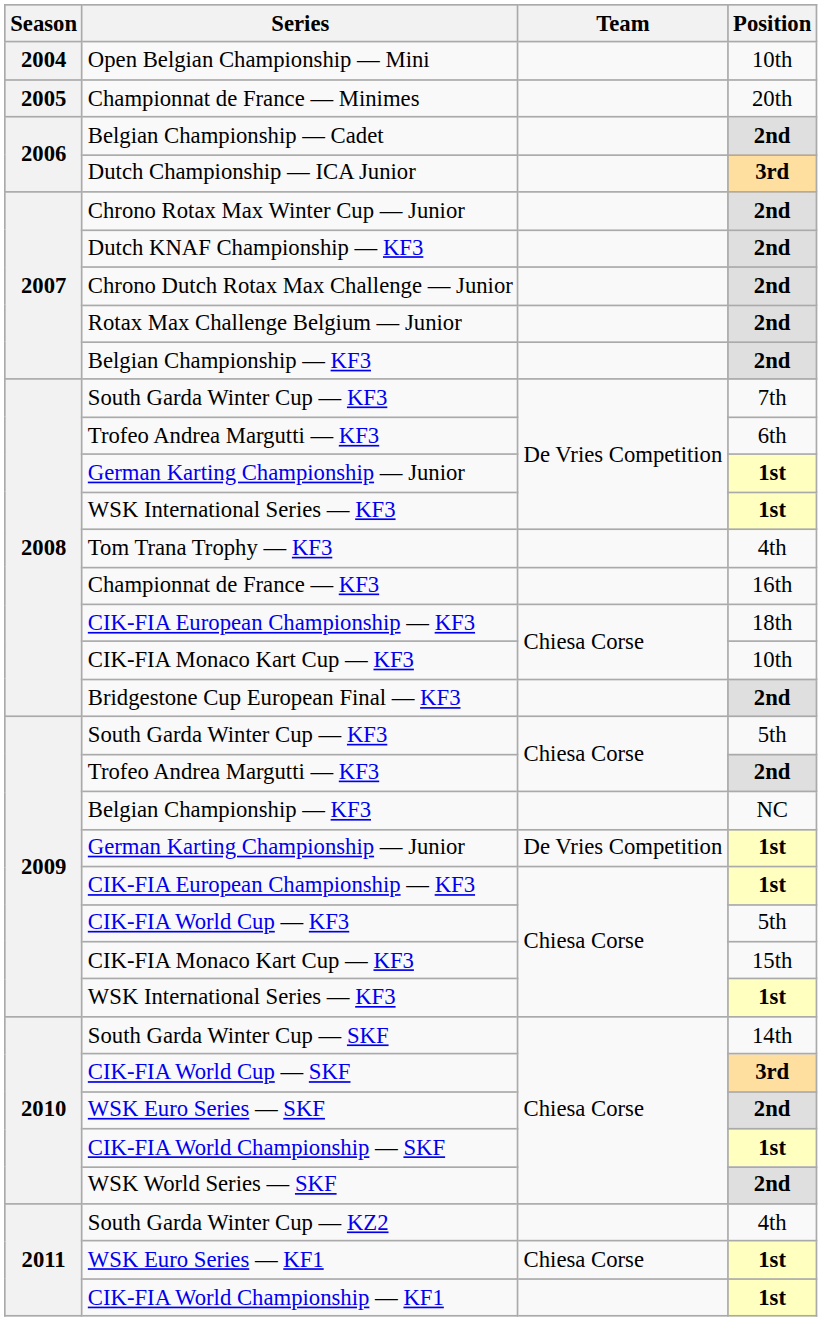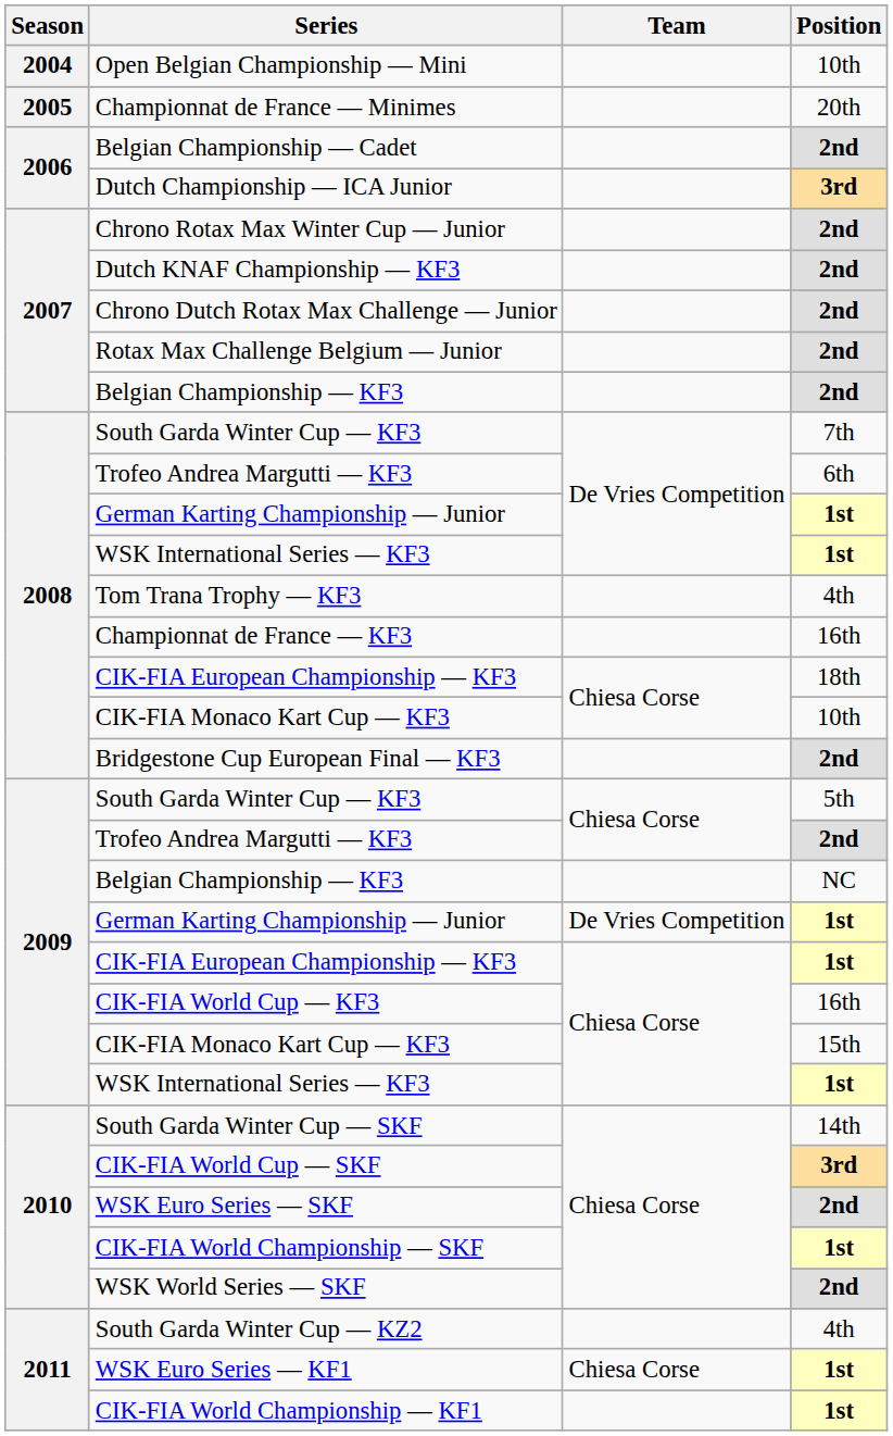 <table class="wikitable" style="font-size: 85%; text-align:center">
 <tr>
 <th>Season</th>
 <th>Series</th>
 <th>Team</th>
 <th>Position</th>
 </tr>
 <tr>
 <th>2004</th>
 <td align="left">Open Belgian Championship — Mini</td>
 <td align="left"></td>
 <td>10th</td>
 </tr>
 <tr>
 <th>2005</th>
 <td align="left">Championnat de France — Minimes</td>
 <td align="left"></td>
 <td>20th</td>
 </tr>
 <tr>
 <th rowspan="2">2006</th>
 <td align="left">Belgian Championship — Cadet</td>
 <td align="left"></td>
 <td style="background:#DFDFDF;"><strong>2nd</strong></td>
 </tr>
 <tr>
 <td align="left">Dutch Championship — ICA Junior</td>
 <td align="left"></td>
 <td style="background:#FFDF9F;"><strong>3rd</strong></td>
 </tr>
 <tr>
 <th rowspan="5">2007</th>
 <td align="left">Chrono Rotax Max Winter Cup — Junior</td>
 <td align="left"></td>
 <td style="background:#DFDFDF;"><strong>2nd</strong></td>
 </tr>
 <tr>
 <td align="left">Dutch KNAF Championship — <a href='#'>KF3</a></td>
 <td align="left"></td>
 <td style="background:#DFDFDF;"><strong>2nd</strong></td>
 </tr>
 <tr>
 <td align="left">Chrono Dutch Rotax Max Challenge — Junior</td>
 <td></td>
 <td style="background:#DFDFDF;"><strong>2nd</strong></td>
 </tr>
 <tr>
 <td align="left">Rotax Max Challenge Belgium — Junior</td>
 <td align="left"></td>
 <td style="background:#DFDFDF;"><strong>2nd</strong></td>
 </tr>
 <tr>
 <td align="left">Belgian Championship — <a href='#'>KF3</a></td>
 <td align="left"></td>
 <td style="background:#DFDFDF;"><strong>2nd</strong></td>
 </tr>
 <tr>
 <th rowspan="9">2008</th>
 <td align="left">South Garda Winter Cup — <a href='#'>KF3</a></td>
 <td rowspan="4"  align="left">De Vries Competition</td>
 <td>7th</td>
 </tr>
 <tr>
 <td align="left">Trofeo Andrea Margutti — <a href='#'>KF3</a></td>
 <td>6th</td>
 </tr>
 <tr>
 <td align="left"><a href='#'>German Karting Championship</a> — Junior</td>
 <td style="background:#FFFFBF;"><strong>1st</strong></td>
 </tr>
 <tr>
 <td align="left">WSK International Series — <a href='#'>KF3</a></td>
 <td style="background:#FFFFBF;"><strong>1st</strong></td>
 </tr>
 <tr>
 <td align="left">Tom Trana Trophy — <a href='#'>KF3</a></td>
 <td align="left"></td>
 <td>4th</td>
 </tr>
 <tr>
 <td align="left">Championnat de France — <a href='#'>KF3</a></td>
 <td align="left"></td>
 <td>16th</td>
 </tr>
 <tr>
 <td align="left"><a href='#'>CIK-FIA European Championship</a> — <a href='#'>KF3</a></td>
 <td rowspan="2" align="left">Chiesa Corse</td>
 <td>18th</td>
 </tr>
 <tr>
 <td align="left">CIK-FIA Monaco Kart Cup — <a href='#'>KF3</a></td>
 <td>10th</td>
 </tr>
 <tr>
 <td align="left">Bridgestone Cup European Final — <a href='#'>KF3</a></td>
 <td align="left"></td>
 <td style="background:#DFDFDF;"><strong>2nd</strong></td>
 </tr>
 <tr>
 <th rowspan="8">2009</th>
 <td align="left">South Garda Winter Cup — <a href='#'>KF3</a></td>
 <td rowspan="2"  align="left">Chiesa Corse</td>
 <td>5th</td>
 </tr>
 <tr>
 <td align="left">Trofeo Andrea Margutti — <a href='#'>KF3</a></td>
 <td style="background:#DFDFDF;"><strong>2nd</strong></td>
 </tr>
 <tr>
 <td align="left">Belgian Championship — <a href='#'>KF3</a></td>
 <td align="left"></td>
 <td>NC</td>
 </tr>
 <tr>
 <td align="left"><a href='#'>German Karting Championship</a> — Junior</td>
 <td align="left">De Vries Competition</td>
 <td style="background:#FFFFBF;"><strong>1st</strong></td>
 </tr>
 <tr>
 <td align="left"><a href='#'>CIK-FIA European Championship</a> — <a href='#'>KF3</a></td>
 <td rowspan="4"  align="left">Chiesa Corse</td>
 <td style="background:#FFFFBF;"><strong>1st</strong></td>
 </tr>
 <tr>
 <td align="left"><a href='#'>CIK-FIA World Cup</a> — <a href='#'>KF3</a></td>
-<td>5th</td>
+<td>16th</td>
 </tr>
 <tr>
 <td align="left">CIK-FIA Monaco Kart Cup — <a href='#'>KF3</a></td>
 <td>15th</td>
 </tr>
 <tr>
 <td align="left">WSK International Series — <a href='#'>KF3</a></td>
 <td style="background:#FFFFBF;"><strong>1st</strong></td>
 </tr>
 <tr>
 <th rowspan="5">2010</th>
 <td align="left">South Garda Winter Cup — <a href='#'>SKF</a></td>
 <td rowspan="5"  align="left">Chiesa Corse</td>
 <td>14th</td>
 </tr>
 <tr>
 <td align="left"><a href='#'>CIK-FIA World Cup</a> — <a href='#'>SKF</a></td>
 <td style="background:#FFDF9F;"><strong>3rd</strong></td>
 </tr>
 <tr>
 <td align="left"><a href='#'>WSK Euro Series</a> — <a href='#'>SKF</a></td>
 <td style="background:#DFDFDF;"><strong>2nd</strong></td>
 </tr>
 <tr>
 <td align="left"><a href='#'>CIK-FIA World Championship</a> — <a href='#'>SKF</a></td>
 <td style="background:#FFFFBF;"><strong>1st</strong></td>
 </tr>
 <tr>
 <td align="left">WSK World Series — <a href='#'>SKF</a></td>
 <td style="background:#DFDFDF;"><strong>2nd</strong></td>
 </tr>
 <tr>
 <th rowspan="3">2011</th>
 <td align="left">South Garda Winter Cup — <a href='#'>KZ2</a></td>
 <td align="left"></td>
 <td>4th</td>
 </tr>
 <tr>
 <td align="left"><a href='#'>WSK Euro Series</a> — <a href='#'>KF1</a></td>
 <td align="left">Chiesa Corse</td>
 <td style="background:#FFFFBF;"><strong>1st</strong></td>
 </tr>
 <tr>
 <td align="left"><a href='#'>CIK-FIA World Championship</a> — <a href='#'>KF1</a></td>
 <td align="left"></td>
 <td style="background:#FFFFBF;"><strong>1st</strong></td>
 </tr>
 </table>
